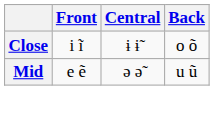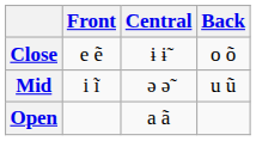 <table class="wikitable" style="text-align:center;">
 <tr>
 <th></th>
 <th><a href='#'>Front</a></th>
 <th><a href='#'>Central</a></th>
 <th><a href='#'>Back</a></th>
 </tr>
 <tr>
 <th><a href='#'>Close</a></th>
-<td>i ĩ</td>
+<td>e ẽ</td>
 <td>ɨ ɨ̃</td>
 <td>o õ</td>
 </tr>
 <tr>
 <th><a href='#'>Mid</a></th>
-<td>e ẽ</td>
+<td>i ĩ</td>
 <td>ə ə̃</td>
 <td>u ũ</td>
 </tr>
+<tr>
+<th><a href='#'>Open</a></th>
+<td></td>
+<td>a ã</td>
+<td></td>
+</tr>
 </table>
